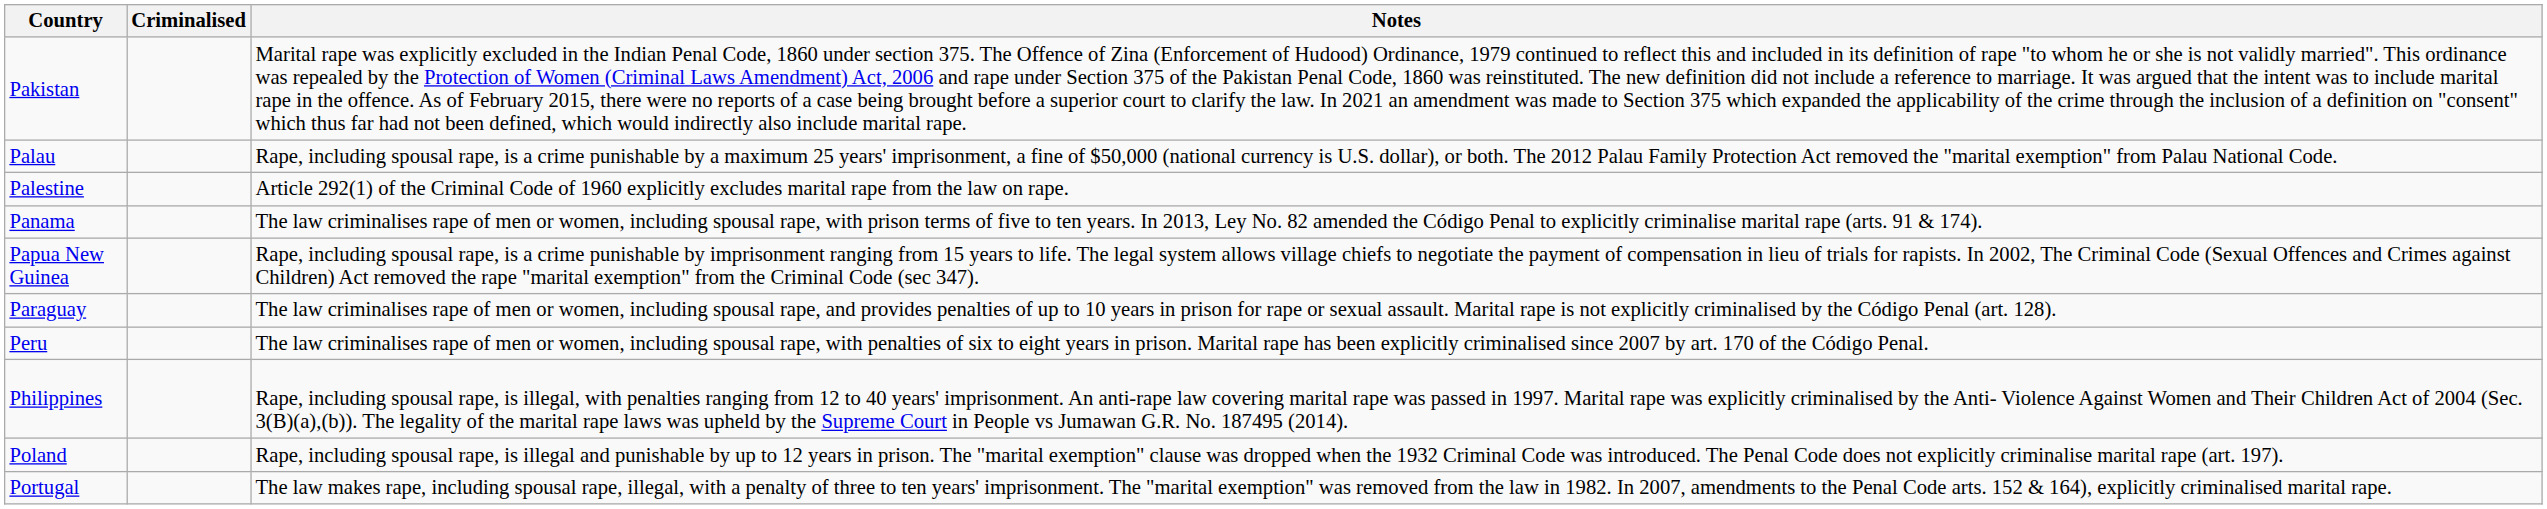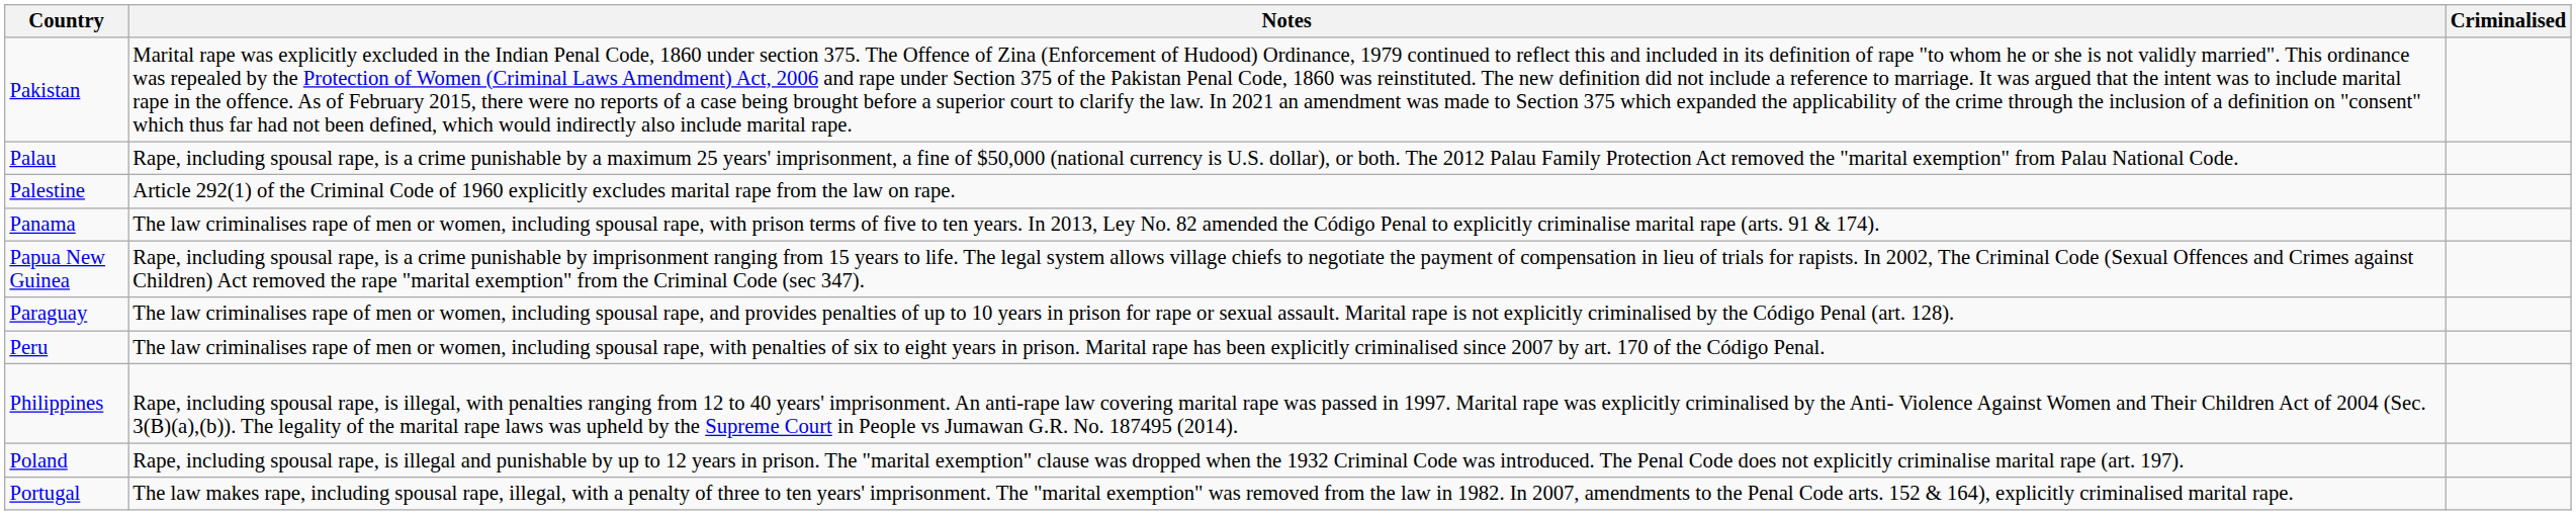 <table class="sortable wikitable">
 <tr>
 <th>Country</th>
+<th ! class="unsortable">Notes</th>
 <th>Criminalised</th>
-<th ! class="unsortable">Notes</th>
 </tr>
 <tr>
 <td><a href='#'>Pakistan</a></td>
+<td>Marital rape was explicitly excluded in the Indian Penal Code, 1860 under section 375. The Offence of Zina (Enforcement of Hudood) Ordinance, 1979 continued to reflect this and included in its definition of rape "to whom he or she is not validly married". This ordinance was repealed by the <a href='#'>Protection of Women (Criminal Laws Amendment) Act, 2006</a> and rape under Section 375 of the Pakistan Penal Code, 1860 was reinstituted. The new definition did not include a reference to marriage. It was argued that the intent was to include marital rape in the offence. As of February 2015, there were no reports of a case being brought before a superior court to clarify the law. In 2021 an amendment was made to Section 375 which expanded the applicability of the crime through the inclusion of a definition on "consent" which thus far had not been defined, which would indirectly also include marital rape.</td>
 <td></td>
-<td>Marital rape was explicitly excluded in the Indian Penal Code, 1860 under section 375. The Offence of Zina (Enforcement of Hudood) Ordinance, 1979 continued to reflect this and included in its definition of rape "to whom he or she is not validly married". This ordinance was repealed by the <a href='#'>Protection of Women (Criminal Laws Amendment) Act, 2006</a> and rape under Section 375 of the Pakistan Penal Code, 1860 was reinstituted. The new definition did not include a reference to marriage. It was argued that the intent was to include marital rape in the offence. As of February 2015, there were no reports of a case being brought before a superior court to clarify the law. In 2021 an amendment was made to Section 375 which expanded the applicability of the crime through the inclusion of a definition on "consent" which thus far had not been defined, which would indirectly also include marital rape.</td>
 </tr>
 <tr>
 <td><a href='#'>Palau</a></td>
+<td>Rape, including spousal rape, is a crime punishable by a maximum 25 years' imprisonment, a fine of $50,000 (national currency is U.S. dollar), or both. The 2012 Palau Family Protection Act removed the "marital exemption" from Palau National Code.</td>
 <td></td>
-<td>Rape, including spousal rape, is a crime punishable by a maximum 25 years' imprisonment, a fine of $50,000 (national currency is U.S. dollar), or both. The 2012 Palau Family Protection Act removed the "marital exemption" from Palau National Code.</td>
 </tr>
 <tr>
 <td><a href='#'>Palestine</a></td>
+<td>Article 292(1) of the Criminal Code of 1960 explicitly excludes marital rape from the law on rape.</td>
 <td></td>
-<td>Article 292(1) of the Criminal Code of 1960 explicitly excludes marital rape from the law on rape.</td>
 </tr>
 <tr>
 <td><a href='#'>Panama</a></td>
+<td>The law criminalises rape of men or women, including spousal rape, with prison terms of five to ten years. In 2013, Ley No. 82 amended the Código Penal to explicitly criminalise marital rape (arts. 91 & 174).</td>
 <td></td>
-<td>The law criminalises rape of men or women, including spousal rape, with prison terms of five to ten years. In 2013, Ley No. 82 amended the Código Penal to explicitly criminalise marital rape (arts. 91 & 174).</td>
 </tr>
 <tr>
 <td><a href='#'>Papua New Guinea</a></td>
+<td>Rape, including spousal rape, is a crime punishable by imprisonment ranging from 15 years to life. The legal system allows village chiefs to negotiate the payment of compensation in lieu of trials for rapists. In 2002, The Criminal Code (Sexual Offences and Crimes against Children) Act removed the rape "marital exemption" from the Criminal Code (sec 347).</td>
 <td></td>
-<td>Rape, including spousal rape, is a crime punishable by imprisonment ranging from 15 years to life. The legal system allows village chiefs to negotiate the payment of compensation in lieu of trials for rapists. In 2002, The Criminal Code (Sexual Offences and Crimes against Children) Act removed the rape "marital exemption" from the Criminal Code (sec 347).</td>
 </tr>
 <tr>
 <td><a href='#'>Paraguay</a></td>
+<td>The law criminalises rape of men or women, including spousal rape, and provides penalties of up to 10 years in prison for rape or sexual assault. Marital rape is not explicitly criminalised by the Código Penal (art. 128).</td>
 <td></td>
-<td>The law criminalises rape of men or women, including spousal rape, and provides penalties of up to 10 years in prison for rape or sexual assault. Marital rape is not explicitly criminalised by the Código Penal (art. 128).</td>
 </tr>
 <tr>
 <td><a href='#'>Peru</a></td>
+<td>The law criminalises rape of men or women, including spousal rape, with penalties of six to eight years in prison. Marital rape has been explicitly criminalised since 2007 by art. 170 of the Código Penal.</td>
 <td></td>
-<td>The law criminalises rape of men or women, including spousal rape, with penalties of six to eight years in prison. Marital rape has been explicitly criminalised since 2007 by art. 170 of the Código Penal.</td>
 </tr>
 <tr>
 <td><a href='#'>Philippines</a></td>
+<td><br>Rape, including spousal rape, is illegal, with penalties ranging from 12 to 40 years' imprisonment. An anti-rape law covering marital rape was passed in 1997. Marital rape was explicitly criminalised by the Anti- Violence Against Women and Their Children Act of 2004 (Sec. 3(B)(a),(b)). The legality of the marital rape laws was upheld by the <a href='#'>Supreme Court</a> in People vs Jumawan G.R. No. 187495 (2014).</td>
 <td></td>
-<td><br>Rape, including spousal rape, is illegal, with penalties ranging from 12 to 40 years' imprisonment. An anti-rape law covering marital rape was passed in 1997. Marital rape was explicitly criminalised by the Anti- Violence Against Women and Their Children Act of 2004 (Sec. 3(B)(a),(b)). The legality of the marital rape laws was upheld by the <a href='#'>Supreme Court</a> in People vs Jumawan G.R. No. 187495 (2014).</td>
 </tr>
 <tr>
 <td><a href='#'>Poland</a></td>
+<td>Rape, including spousal rape, is illegal and punishable by up to 12 years in prison. The "marital exemption" clause was dropped when the 1932 Criminal Code was introduced. The Penal Code does not explicitly criminalise marital rape (art. 197).</td>
 <td></td>
-<td>Rape, including spousal rape, is illegal and punishable by up to 12 years in prison. The "marital exemption" clause was dropped when the 1932 Criminal Code was introduced. The Penal Code does not explicitly criminalise marital rape (art. 197).</td>
 </tr>
 <tr>
 <td><a href='#'>Portugal</a></td>
+<td>The law makes rape, including spousal rape, illegal, with a penalty of three to ten years' imprisonment. The "marital exemption" was removed from the law in 1982. In 2007, amendments to the Penal Code arts. 152 & 164), explicitly criminalised marital rape.</td>
 <td></td>
-<td>The law makes rape, including spousal rape, illegal, with a penalty of three to ten years' imprisonment. The "marital exemption" was removed from the law in 1982. In 2007, amendments to the Penal Code arts. 152 & 164), explicitly criminalised marital rape.</td>
 </tr>
 </table>
